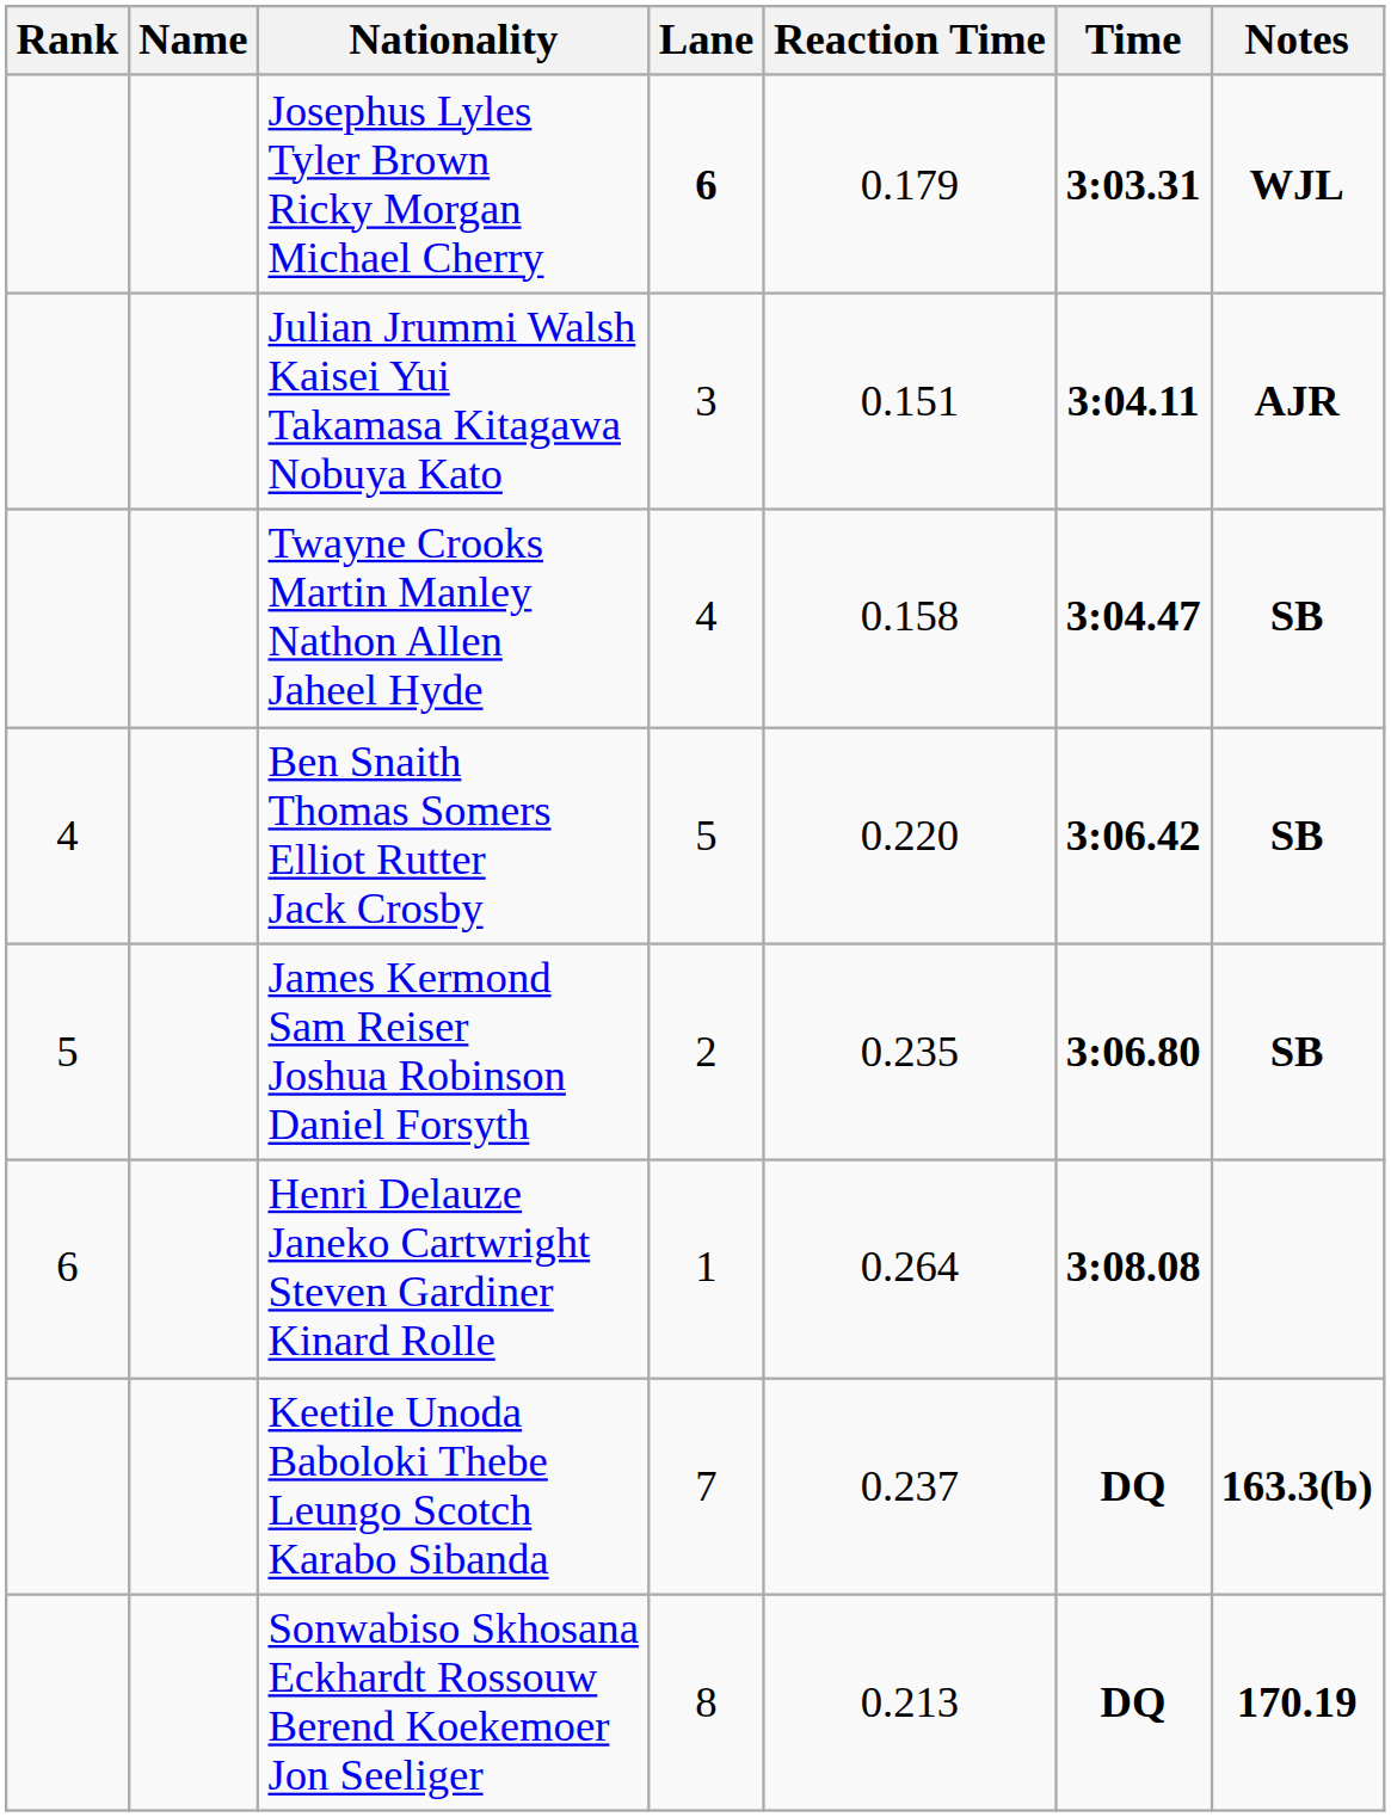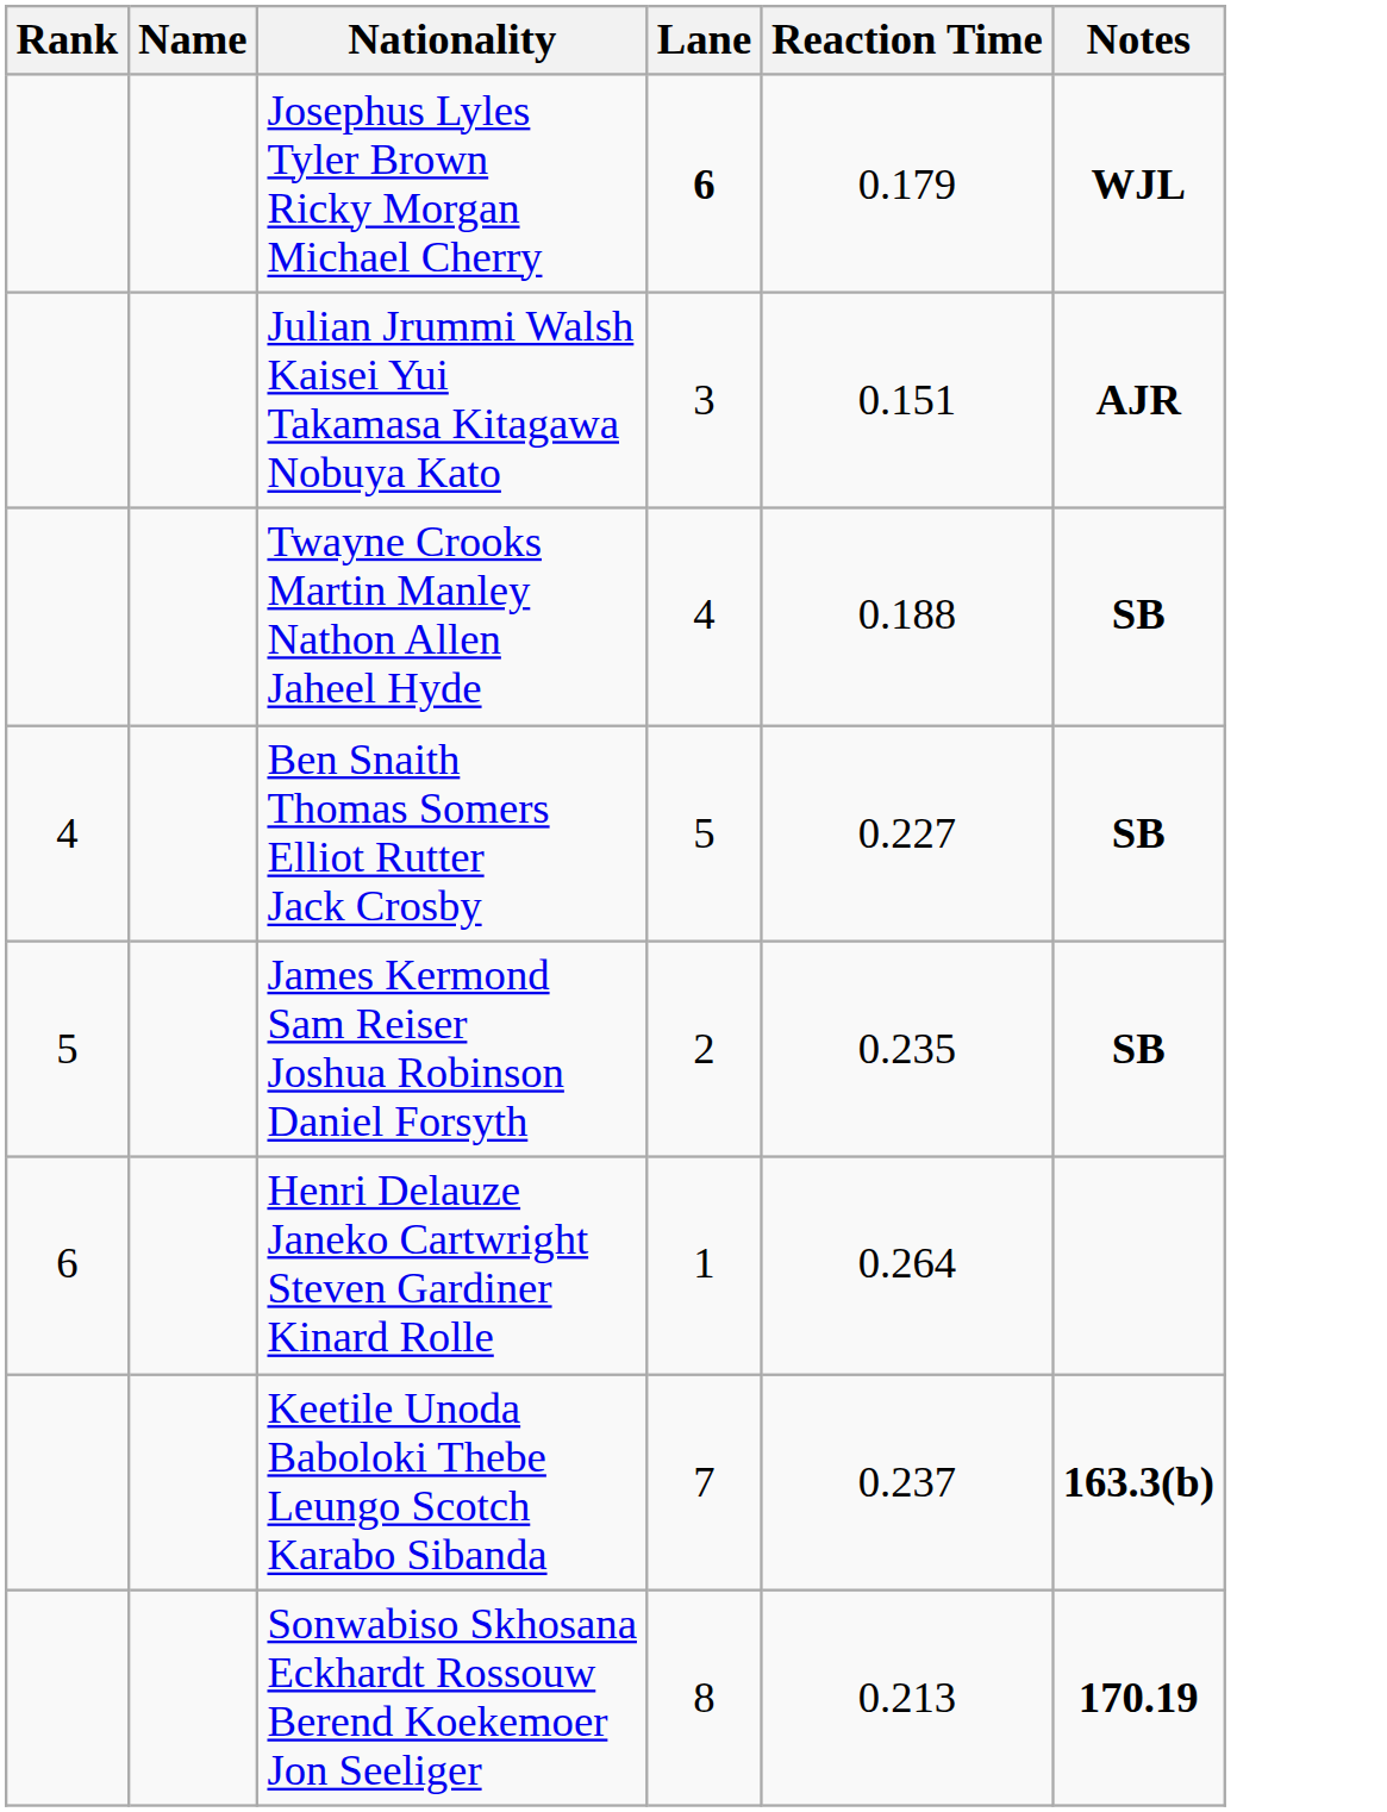 <table class="wikitable sortable" style="text-align:center">
 <tr>
 <th>Rank</th>
 <th>Name</th>
 <th>Nationality</th>
 <th>Lane</th>
 <th>Reaction Time</th>
-<th>Time</th>
 <th>Notes</th>
 </tr>
 <tr>
 <td></td>
 <td align=left></td>
 <td align=left><a href='#'>Josephus Lyles</a><br><a href='#'>Tyler Brown</a><br><a href='#'>Ricky Morgan</a><br><a href='#'>Michael Cherry</a></td>
 <td><strong>6</strong></td>
 <td>0.179</td>
-<td><strong>3:03.31</strong></td>
 <td><strong>WJL</strong></td>
 </tr>
 <tr>
 <td></td>
 <td align=left></td>
 <td align=left><a href='#'>Julian Jrummi Walsh</a><br><a href='#'>Kaisei Yui</a><br><a href='#'>Takamasa Kitagawa</a><br><a href='#'>Nobuya Kato</a></td>
 <td>3</td>
 <td>0.151</td>
-<td><strong>3:04.11</strong></td>
 <td><strong>AJR</strong></td>
 </tr>
 <tr>
 <td></td>
 <td align=left></td>
 <td align=left><a href='#'>Twayne Crooks</a><br><a href='#'>Martin Manley</a><br><a href='#'>Nathon Allen</a><br><a href='#'>Jaheel Hyde</a></td>
 <td>4</td>
-<td>0.158</td>
-<td><strong>3:04.47</strong></td>
+<td>0.188</td>
 <td><strong>SB</strong></td>
 </tr>
 <tr>
 <td>4</td>
 <td align=left></td>
 <td align=left><a href='#'>Ben Snaith</a><br><a href='#'>Thomas Somers</a><br><a href='#'>Elliot Rutter</a><br><a href='#'>Jack Crosby</a></td>
 <td>5</td>
-<td>0.220</td>
-<td><strong>3:06.42</strong></td>
+<td>0.227</td>
 <td><strong>SB</strong></td>
 </tr>
 <tr>
 <td>5</td>
 <td align=left></td>
 <td align=left><a href='#'>James Kermond</a><br><a href='#'>Sam Reiser</a><br><a href='#'>Joshua Robinson</a><br><a href='#'>Daniel Forsyth</a></td>
 <td>2</td>
 <td>0.235</td>
-<td><strong>3:06.80</strong></td>
 <td><strong>SB</strong></td>
 </tr>
 <tr>
 <td>6</td>
 <td align=left></td>
 <td align=left><a href='#'>Henri Delauze</a><br><a href='#'>Janeko Cartwright</a><br><a href='#'>Steven Gardiner</a><br><a href='#'>Kinard Rolle</a></td>
 <td>1</td>
 <td>0.264</td>
-<td><strong>3:08.08</strong></td>
 <td></td>
 </tr>
 <tr>
 <td></td>
 <td align=left></td>
 <td align=left><a href='#'>Keetile Unoda</a><br><a href='#'>Baboloki Thebe</a><br><a href='#'>Leungo Scotch</a><br><a href='#'>Karabo Sibanda</a></td>
 <td>7</td>
 <td>0.237</td>
-<td><strong>DQ</strong></td>
 <td><strong>163.3(b)</strong></td>
 </tr>
 <tr>
 <td></td>
 <td align=left></td>
 <td align=left><a href='#'>Sonwabiso Skhosana</a><br><a href='#'>Eckhardt Rossouw</a><br><a href='#'>Berend Koekemoer</a><br><a href='#'>Jon Seeliger</a></td>
 <td>8</td>
 <td>0.213</td>
-<td><strong>DQ</strong></td>
 <td><strong>170.19</strong></td>
 </tr>
 </table>
